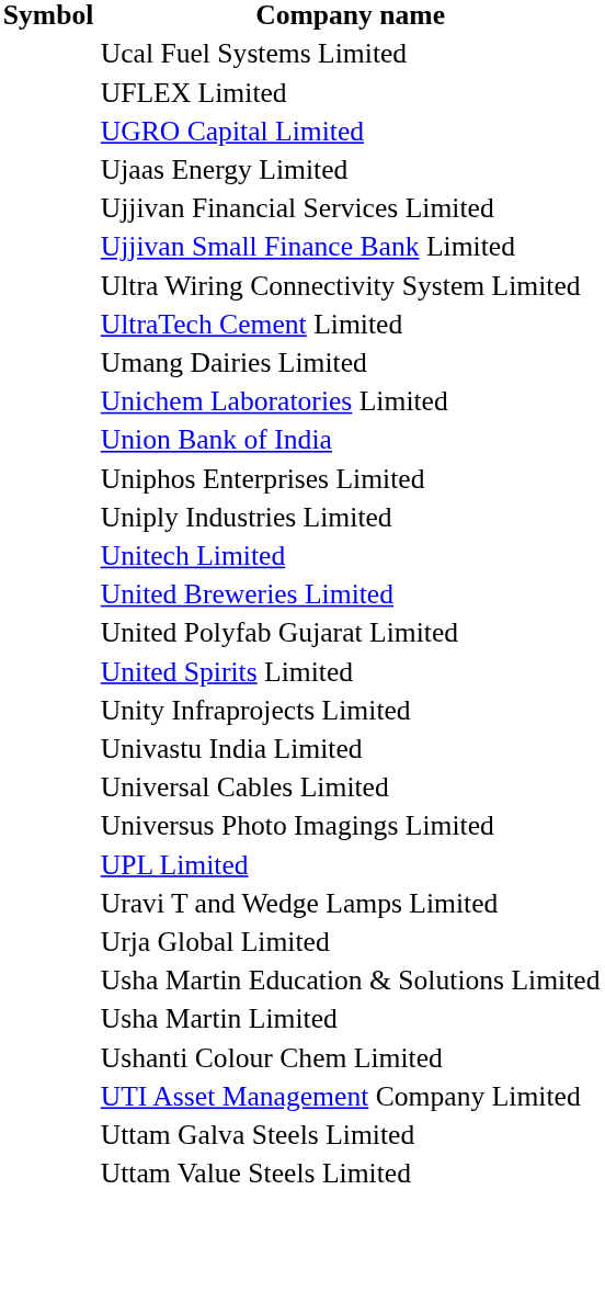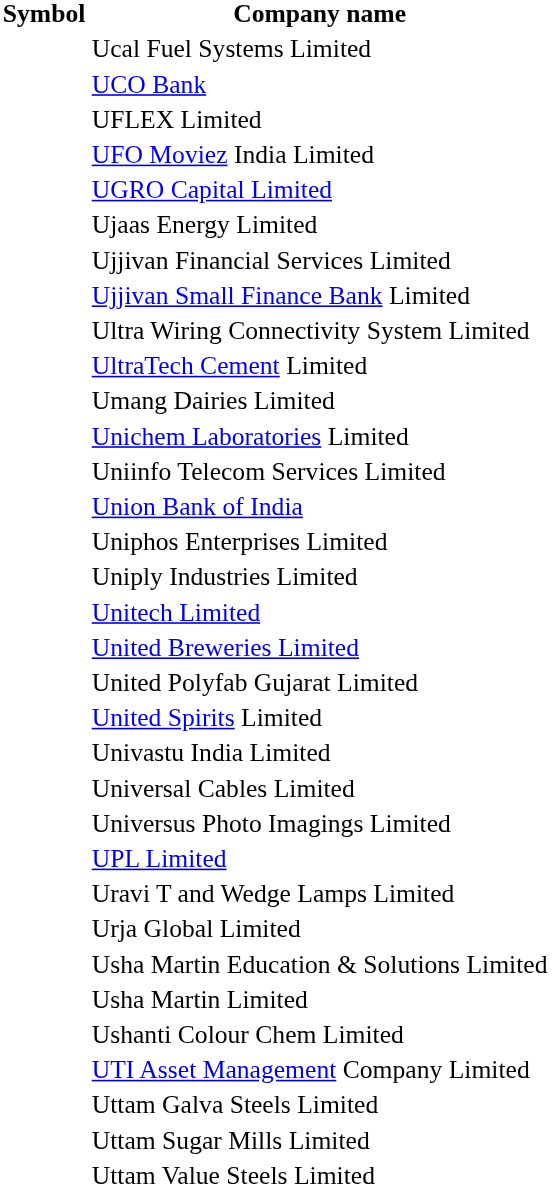 <table style="background:transparent;">
 <tr>
 <th>Symbol</th>
 <th>Company name</th>
 </tr>
 <tr>
 <td></td>
 <td>Ucal Fuel Systems Limited</td>
 </tr>
 <tr>
 <td></td>
+<td><a href='#'>UCO Bank</a></td>
+</tr>
+<tr>
+<td></td>
 <td>UFLEX Limited</td>
+</tr>
+<tr>
+<td></td>
+<td><a href='#'>UFO Moviez</a> India Limited</td>
 </tr>
 <tr>
 <td></td>
 <td><a href='#'>UGRO Capital Limited</a></td>
 </tr>
 <tr>
 <td></td>
 <td>Ujaas Energy Limited</td>
 </tr>
 <tr>
 <td></td>
 <td>Ujjivan Financial Services Limited</td>
 </tr>
 <tr>
 <td></td>
 <td><a href='#'>Ujjivan Small Finance Bank</a> Limited</td>
 </tr>
 <tr>
 <td></td>
 <td>Ultra Wiring Connectivity System Limited</td>
 </tr>
 <tr>
 <td></td>
 <td><a href='#'>UltraTech Cement</a> Limited</td>
 </tr>
 <tr>
 <td></td>
 <td>Umang Dairies Limited</td>
 </tr>
 <tr>
 <td></td>
 <td><a href='#'>Unichem Laboratories</a> Limited</td>
 </tr>
 <tr>
 <td></td>
+<td>Uniinfo Telecom Services Limited</td>
+</tr>
+<tr>
+<td></td>
 <td><a href='#'>Union Bank of India</a></td>
 </tr>
 <tr>
 <td></td>
 <td>Uniphos Enterprises Limited</td>
 </tr>
 <tr>
 <td></td>
 <td>Uniply Industries Limited</td>
 </tr>
 <tr>
 <td></td>
 <td><a href='#'>Unitech Limited</a></td>
 </tr>
 <tr>
 <td></td>
 <td><a href='#'>United Breweries Limited</a></td>
 </tr>
 <tr>
 <td></td>
 <td>United Polyfab Gujarat Limited</td>
 </tr>
 <tr>
 <td></td>
 <td><a href='#'>United Spirits</a> Limited</td>
-</tr>
-<tr>
-<td></td>
-<td>Unity Infraprojects Limited</td>
 </tr>
 <tr>
 <td></td>
 <td>Univastu India Limited</td>
 </tr>
 <tr>
 <td></td>
 <td>Universal Cables Limited</td>
 </tr>
 <tr>
 <td></td>
 <td>Universus Photo Imagings Limited</td>
 </tr>
 <tr>
 <td></td>
 <td><a href='#'>UPL Limited</a></td>
 </tr>
 <tr>
 <td></td>
 <td>Uravi T and Wedge Lamps Limited</td>
 </tr>
 <tr>
 <td></td>
 <td>Urja Global Limited</td>
 </tr>
 <tr>
 <td></td>
 <td>Usha Martin Education & Solutions Limited</td>
 </tr>
 <tr>
 <td></td>
 <td>Usha Martin Limited</td>
 </tr>
 <tr>
 <td></td>
 <td>Ushanti Colour Chem Limited</td>
 </tr>
 <tr>
 <td></td>
 <td><a href='#'>UTI Asset Management</a> Company Limited</td>
 </tr>
 <tr>
 <td></td>
 <td>Uttam Galva Steels Limited</td>
 </tr>
 <tr>
 <td></td>
+<td>Uttam Sugar Mills Limited</td>
+</tr>
+<tr>
+<td></td>
 <td>Uttam Value Steels Limited</td>
 </tr>
 <tr>
 </tr>
 </table>
